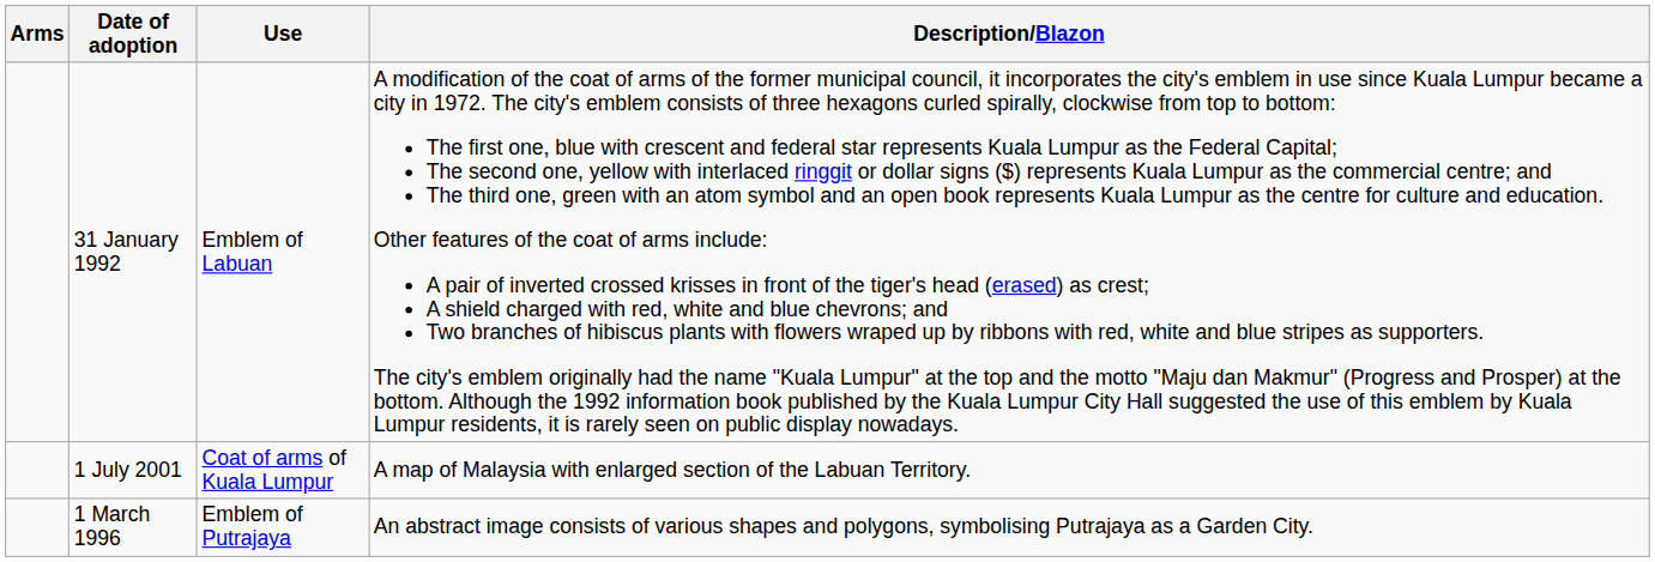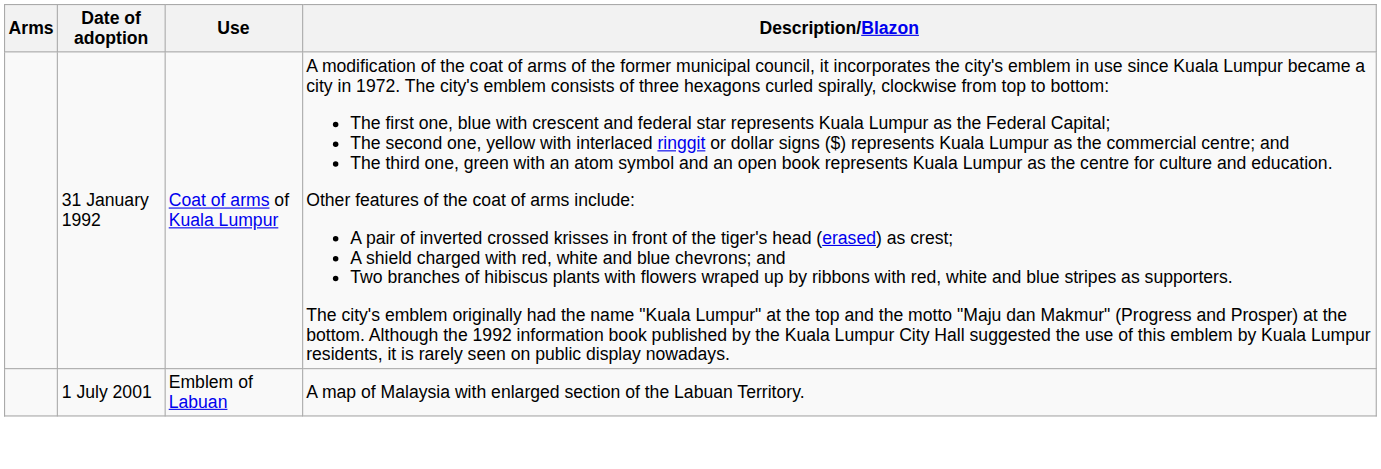 <table class="wikitable">
 <tr>
 <th>Arms</th>
 <th>Date of adoption</th>
 <th>Use</th>
 <th>Description/<a href='#'>Blazon</a></th>
 </tr>
 <tr>
 <td></td>
 <td>31 January 1992</td>
-<td>Emblem of <a href='#'>Labuan</a></td>
+<td><a href='#'>Coat of arms</a> of <a href='#'>Kuala Lumpur</a></td>
 <td>A modification of the coat of arms of the former municipal council, it incorporates the city's emblem in use since Kuala Lumpur became a city in 1972. The city's emblem consists of three hexagons curled spirally, clockwise from top to bottom:<br><ul><li>The first one, blue with crescent and federal star represents Kuala Lumpur as the Federal Capital;</li><li>The second one, yellow with interlaced <a href='#'>ringgit</a> or dollar signs ($) represents Kuala Lumpur as the commercial centre; and</li><li>The third one, green with an atom symbol and an open book represents Kuala Lumpur as the centre for culture and education.</li></ul>Other features of the coat of arms include:<ul><li>A pair of inverted crossed krisses in front of the tiger's head (<a href='#'>erased</a>) as crest;</li><li>A shield charged with red, white and blue chevrons; and</li><li>Two branches of hibiscus plants with flowers wraped up by ribbons with red, white and blue stripes as supporters.</li></ul>The city's emblem originally had the name "Kuala Lumpur" at the top and the motto "Maju dan Makmur" (Progress and Prosper) at the bottom. Although the 1992 information book published by the Kuala Lumpur City Hall suggested the use of this emblem by Kuala Lumpur residents, it is rarely seen on public display nowadays.</td>
 </tr>
 <tr>
 <td></td>
 <td>1 July 2001</td>
-<td><a href='#'>Coat of arms</a> of <a href='#'>Kuala Lumpur</a></td>
+<td>Emblem of <a href='#'>Labuan</a></td>
 <td>A map of Malaysia with enlarged section of the Labuan Territory.</td>
 </tr>
-<tr>
-<td></td>
-<td>1 March 1996</td>
-<td>Emblem of <a href='#'>Putrajaya</a></td>
-<td>An abstract image consists of various shapes and polygons, symbolising Putrajaya as a Garden City.</td>
-</tr>
 </table>
